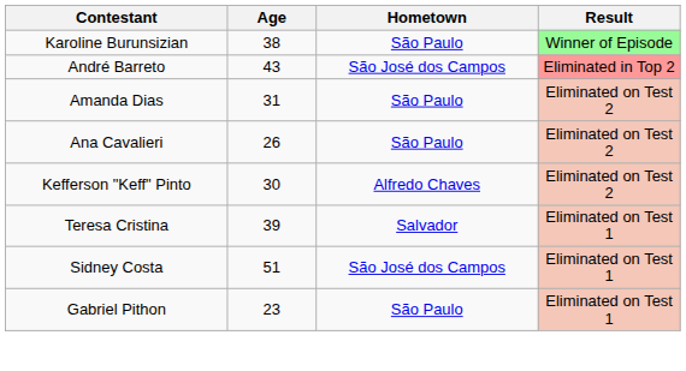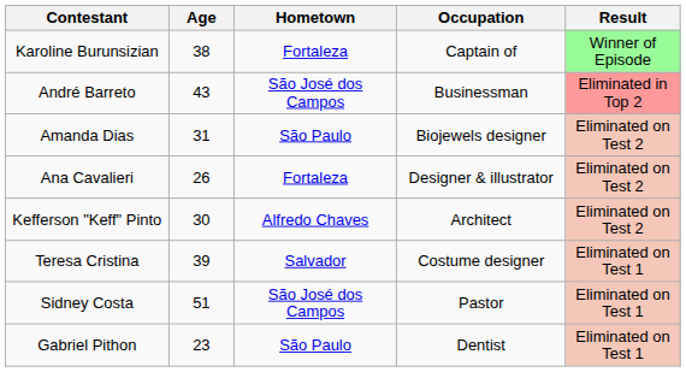 <table class="wikitable sortable" style="text-align:center; font-size:90%; width:100%;">
 <tr>
 <th width="200px">Contestant</th>
 <th width="075px">Age</th>
 <th width="200px">Hometown</th>
+<th width="200px">Occupation</th>
 <th width="125px">Result</th>
 </tr>
 <tr>
 <td>Karoline Burunsizian</td>
 <td>38</td>
-<td><a href='#'>São Paulo</a></td>
+<td><a href='#'>Fortaleza</a></td>
+<td>Captain of </td>
 <td bgcolor=98FB98>Winner of Episode</td>
 </tr>
 <tr>
 <td>André Barreto</td>
 <td>43</td>
 <td><a href='#'>São José dos Campos</a></td>
+<td>Businessman</td>
 <td bgcolor=FF9999>Eliminated in Top 2</td>
 </tr>
 <tr>
 <td>Amanda Dias</td>
 <td>31</td>
 <td><a href='#'>São Paulo</a></td>
+<td>Biojewels designer</td>
 <td bgcolor=F4C7B8>Eliminated on Test 2</td>
 </tr>
 <tr>
 <td>Ana Cavalieri</td>
 <td>26</td>
-<td><a href='#'>São Paulo</a></td>
+<td><a href='#'>Fortaleza</a></td>
+<td>Designer & illustrator</td>
 <td bgcolor=F4C7B8>Eliminated on Test 2</td>
 </tr>
 <tr>
 <td>Kefferson "Keff" Pinto</td>
 <td>30</td>
 <td><a href='#'>Alfredo Chaves</a></td>
+<td>Architect</td>
 <td bgcolor=F4C7B8>Eliminated on Test 2</td>
 </tr>
 <tr>
 <td>Teresa Cristina</td>
 <td>39</td>
 <td><a href='#'>Salvador</a></td>
+<td>Costume designer</td>
 <td bgcolor=F4C7B8>Eliminated on Test 1</td>
 </tr>
 <tr>
 <td>Sidney Costa</td>
 <td>51</td>
 <td><a href='#'>São José dos Campos</a></td>
+<td>Pastor</td>
 <td bgcolor=F4C7B8>Eliminated on Test 1</td>
 </tr>
 <tr>
 <td>Gabriel Pithon</td>
 <td>23</td>
 <td><a href='#'>São Paulo</a></td>
+<td>Dentist</td>
 <td bgcolor=F4C7B8>Eliminated on Test 1</td>
 </tr>
 </table>
